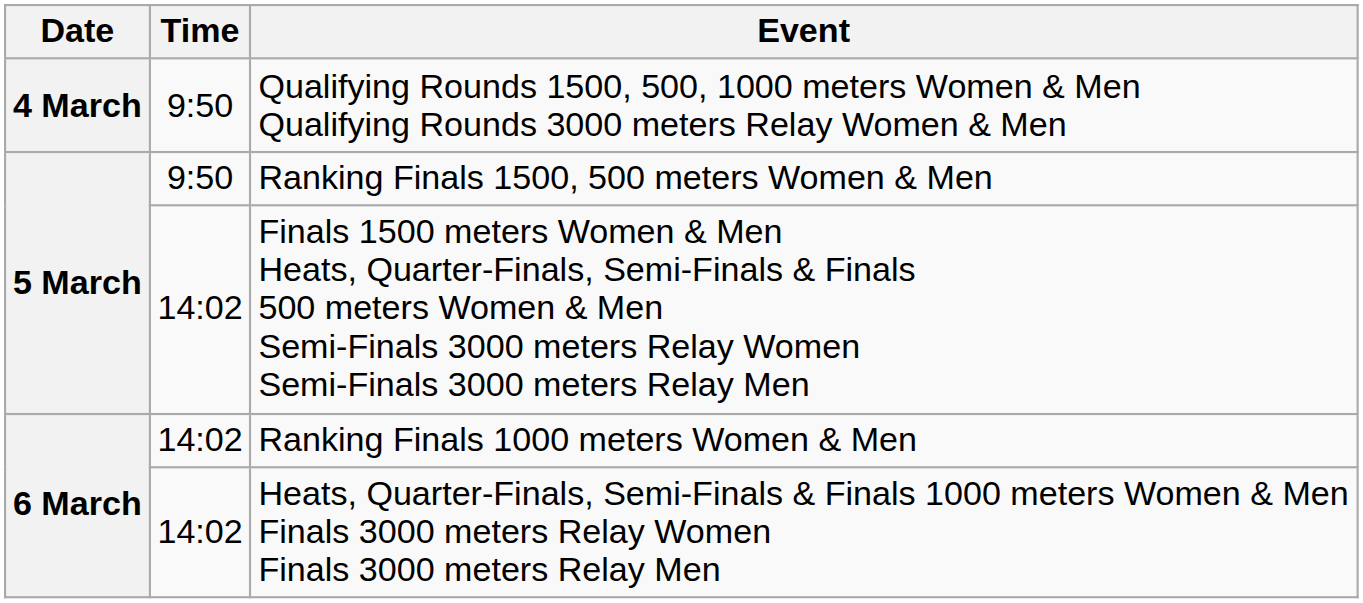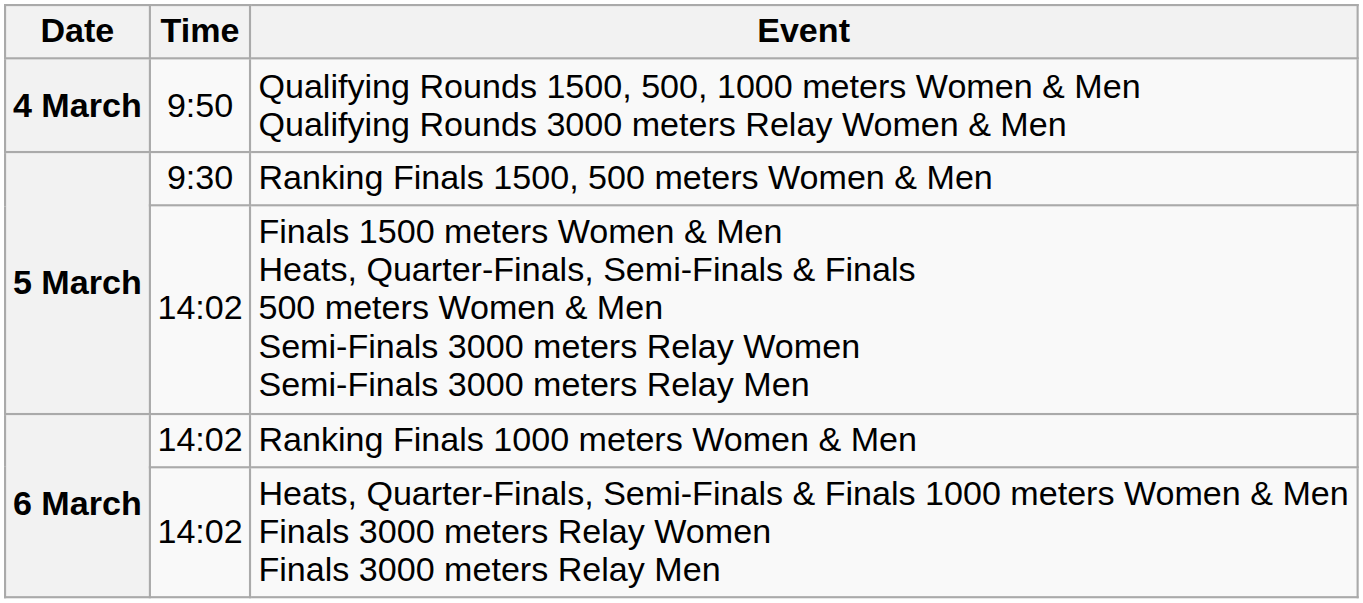 <table class=wikitable>
 <tr>
 <th>Date</th>
 <th>Time</th>
 <th>Event</th>
 </tr>
 <tr>
 <th>4 March</th>
 <td align=center>9:50</td>
 <td>Qualifying Rounds 1500, 500, 1000 meters Women & Men<br>Qualifying Rounds 3000 meters Relay Women & Men</td>
 </tr>
 <tr>
 <th rowspan=2>5 March</th>
-<td align=center>9:50</td>
+<td align=center>9:30</td>
 <td>Ranking Finals 1500, 500 meters Women & Men</td>
 </tr>
 <tr>
 <td align=center>14:02</td>
 <td>Finals 1500 meters Women & Men<br>Heats, Quarter-Finals, Semi-Finals & Finals<br>500 meters Women & Men<br>Semi-Finals 3000 meters Relay Women<br>Semi-Finals 3000 meters Relay Men</td>
 </tr>
 <tr>
 <th rowspan=2>6 March</th>
 <td align=center>14:02</td>
 <td>Ranking Finals 1000 meters Women & Men</td>
 </tr>
 <tr>
 <td align=center>14:02</td>
 <td>Heats, Quarter-Finals, Semi-Finals & Finals 1000 meters Women & Men<br>Finals 3000 meters Relay Women<br>Finals 3000 meters Relay Men</td>
 </tr>
 </table>
